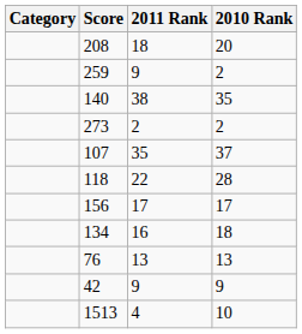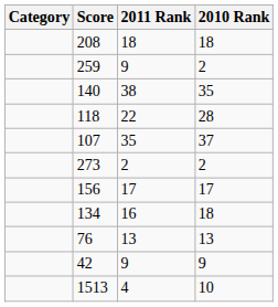 <table class="wikitable">
 <tr>
 <th>Category</th>
 <th>Score</th>
 <th>2011 Rank</th>
 <th>2010 Rank</th>
 </tr>
 <tr>
 <td></td>
 <td>208</td>
 <td>18</td>
-<td>20</td>
+<td>18</td>
 </tr>
 <tr>
 <td></td>
 <td>259</td>
 <td>9</td>
 <td>2</td>
 </tr>
 <tr>
 <td></td>
 <td>140</td>
 <td>38</td>
 <td>35</td>
 </tr>
 <tr>
 <td></td>
-<td>273</td>
-<td>2</td>
-<td>2</td>
+<td>118</td>
+<td>22</td>
+<td>28</td>
 </tr>
 <tr>
 <td></td>
 <td>107</td>
 <td>35</td>
 <td>37</td>
 </tr>
 <tr>
 <td></td>
-<td>118</td>
-<td>22</td>
-<td>28</td>
+<td>273</td>
+<td>2</td>
+<td>2</td>
 </tr>
 <tr>
 <td></td>
 <td>156</td>
 <td>17</td>
 <td>17</td>
 </tr>
 <tr>
 <td></td>
 <td>134</td>
 <td>16</td>
 <td>18</td>
 </tr>
 <tr>
 <td></td>
 <td>76</td>
 <td>13</td>
 <td>13</td>
 </tr>
 <tr>
 <td></td>
 <td>42</td>
 <td>9</td>
 <td>9</td>
 </tr>
 <tr>
 <td></td>
 <td>1513</td>
 <td>4</td>
 <td>10</td>
 </tr>
 </table>
